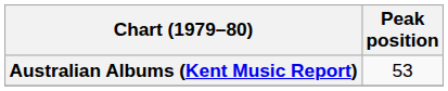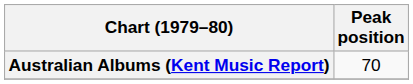 <table class="wikitable sortable plainrowheaders">
 <tr>
 <th scope="col">Chart (1979–80)</th>
 <th scope="col">Peak<br>position</th>
 </tr>
 <tr>
 <th scope="row">Australian Albums (<a href='#'>Kent Music Report</a>)</th>
-<td style="text-align:center;">53</td>
+<td style="text-align:center;">70</td>
 </tr>
 <tr>
 </tr>
 <tr>
 </tr>
 <tr>
 </tr>
 <tr>
 </tr>
 </table>
